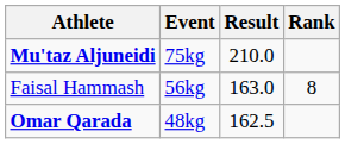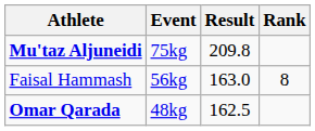 <table class=wikitable style="font-size:90%">
 <tr>
 <th>Athlete</th>
 <th>Event</th>
 <th>Result</th>
 <th>Rank</th>
 </tr>
 <tr>
 <td><strong><a href='#'>Mu'taz Aljuneidi</a></strong></td>
 <td><a href='#'>75kg</a></td>
-<td style="text-align:center;">210.0</td>
+<td style="text-align:center;">209.8</td>
 <td style="text-align:center;"></td>
 </tr>
 <tr>
 <td><a href='#'>Faisal Hammash</a></td>
 <td><a href='#'>56kg</a></td>
 <td style="text-align:center;">163.0</td>
 <td style="text-align:center;">8</td>
 </tr>
 <tr>
 <td><strong><a href='#'>Omar Qarada</a></strong></td>
 <td><a href='#'>48kg</a></td>
 <td style="text-align:center;">162.5</td>
 <td style="text-align:center;"></td>
 </tr>
 </table>
